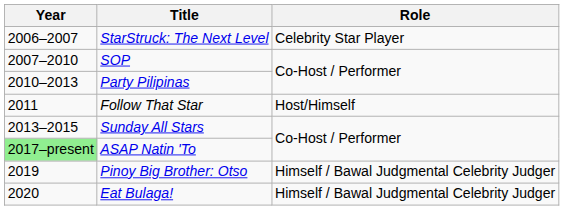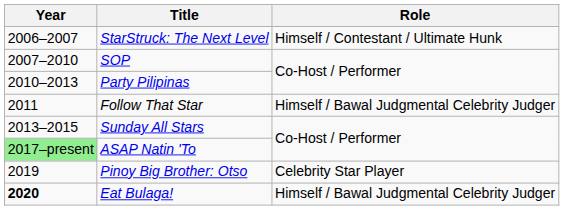 <table class="wikitable" style="text-align:left">
 <tr>
 <th>Year</th>
 <th>Title</th>
 <th>Role</th>
 </tr>
 <tr>
 <td>2006–2007</td>
 <td><em><a href='#'>StarStruck: The Next Level</a></em></td>
-<td>Celebrity Star Player</td>
+<td>Himself / Contestant / Ultimate Hunk</td>
 </tr>
 <tr>
 <td>2007–2010</td>
 <td><em><a href='#'>SOP</a></em></td>
 <td rowspan=2>Co-Host / Performer</td>
 </tr>
 <tr>
 <td>2010–2013</td>
 <td><em><a href='#'>Party Pilipinas</a></em></td>
 </tr>
 <tr>
 <td>2011</td>
 <td><em>Follow That Star</em></td>
-<td>Host/Himself</td>
+<td>Himself / Bawal Judgmental Celebrity Judger</td>
 </tr>
 <tr>
 <td>2013–2015</td>
 <td><em><a href='#'>Sunday All Stars</a></em></td>
 <td rowspan=2>Co-Host / Performer</td>
 </tr>
 <tr>
 <td style="background: lightgreen;">2017–present</td>
 <td><em><a href='#'>ASAP Natin 'To</a></em></td>
 </tr>
 <tr>
 <td>2019</td>
 <td><em><a href='#'>Pinoy Big Brother: Otso</a></em></td>
-<td>Himself / Bawal Judgmental Celebrity Judger</td>
+<td>Celebrity Star Player</td>
 </tr>
 <tr>
-<td>2020</td>
+<td><strong>2020</strong></td>
 <td><em><a href='#'>Eat Bulaga!</a></em></td>
 <td>Himself / Bawal Judgmental Celebrity Judger</td>
 </tr>
 </table>
